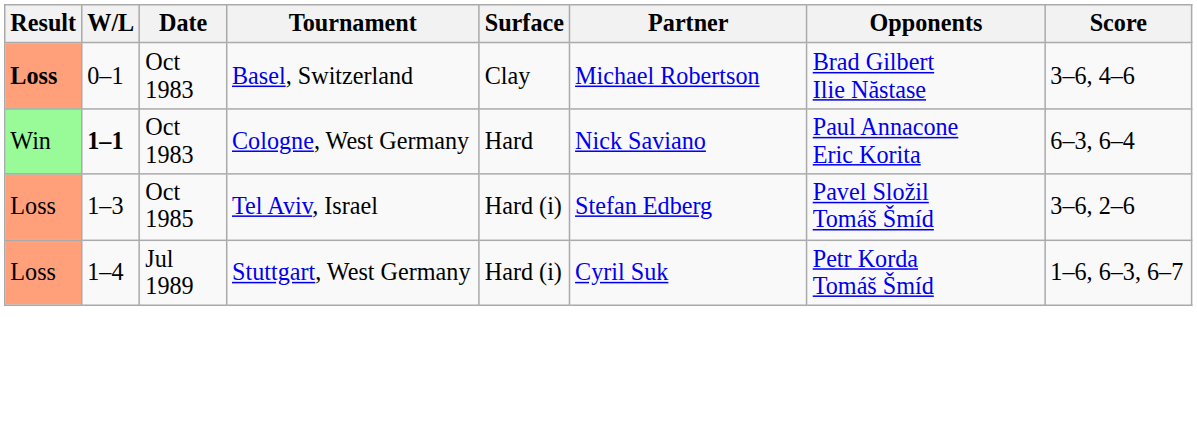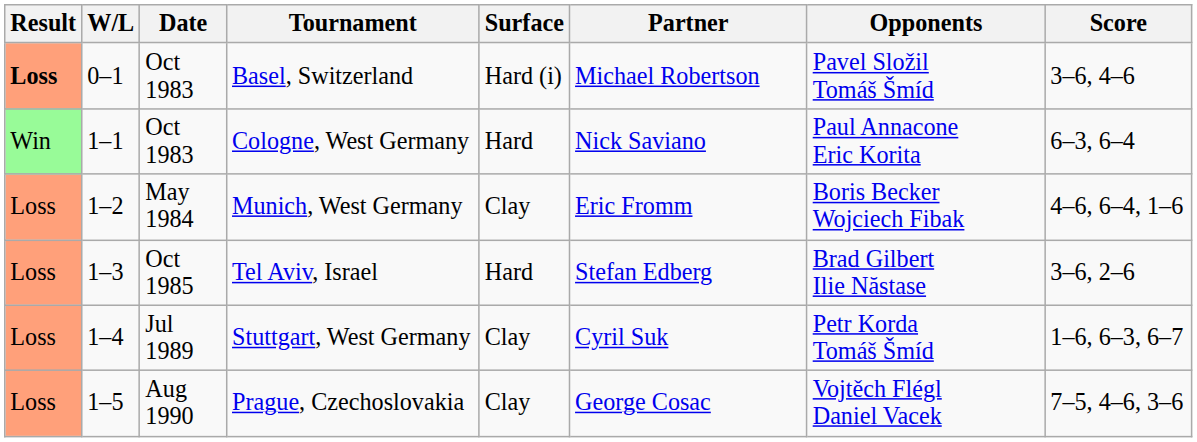 <table class="sortable wikitable">
 <tr>
 <th style="width:40px">Result</th>
 <th style="width:30px" class="unsortable">W/L</th>
 <th style="width:50px">Date</th>
 <th style="width:160px">Tournament</th>
 <th style="width:50px">Surface</th>
 <th style="width:150px">Partner</th>
 <th style="width:150px">Opponents</th>
 <th style="width:90px" class="unsortable">Score</th>
 </tr>
 <tr>
 <td style="background:#ffa07a;"><strong>Loss</strong></td>
 <td>0–1</td>
 <td>Oct 1983</td>
 <td><a href='#'>Basel</a>, Switzerland</td>
-<td>Clay</td>
+<td>Hard (i)</td>
 <td> <a href='#'>Michael Robertson</a></td>
-<td> <a href='#'>Brad Gilbert</a> <br>  <a href='#'>Ilie Năstase</a></td>
+<td> <a href='#'>Pavel Složil</a><br> <a href='#'>Tomáš Šmíd</a></td>
 <td>3–6, 4–6</td>
 </tr>
 <tr>
 <td style="background:#98fb98;">Win</td>
-<td><strong>1–1</strong></td>
+<td>1–1</td>
 <td>Oct 1983</td>
 <td><a href='#'>Cologne</a>, West Germany</td>
 <td>Hard</td>
 <td> <a href='#'>Nick Saviano</a></td>
 <td> <a href='#'>Paul Annacone</a> <br>  <a href='#'>Eric Korita</a></td>
 <td>6–3, 6–4</td>
 </tr>
 <tr>
 <td style="background:#ffa07a;">Loss</td>
+<td>1–2</td>
+<td>May 1984</td>
+<td><a href='#'>Munich</a>, West Germany</td>
+<td>Clay</td>
+<td> <a href='#'>Eric Fromm</a></td>
+<td> <a href='#'>Boris Becker</a> <br>  <a href='#'>Wojciech Fibak</a></td>
+<td>4–6, 6–4, 1–6</td>
+</tr>
+<tr>
+<td style="background:#ffa07a;">Loss</td>
 <td>1–3</td>
 <td>Oct 1985</td>
 <td><a href='#'>Tel Aviv</a>, Israel</td>
-<td>Hard (i)</td>
+<td>Hard</td>
 <td> <a href='#'>Stefan Edberg</a></td>
-<td> <a href='#'>Pavel Složil</a><br> <a href='#'>Tomáš Šmíd</a></td>
+<td> <a href='#'>Brad Gilbert</a> <br>  <a href='#'>Ilie Năstase</a></td>
 <td>3–6, 2–6</td>
 </tr>
 <tr>
 <td style="background:#ffa07a;">Loss</td>
 <td>1–4</td>
 <td>Jul 1989</td>
 <td><a href='#'>Stuttgart</a>, West Germany</td>
-<td>Hard (i)</td>
+<td>Clay</td>
 <td> <a href='#'>Cyril Suk</a></td>
 <td> <a href='#'>Petr Korda</a> <br>  <a href='#'>Tomáš Šmíd</a></td>
 <td>1–6, 6–3, 6–7</td>
 </tr>
+<tr>
+<td style="background:#ffa07a;">Loss</td>
+<td>1–5</td>
+<td>Aug 1990</td>
+<td><a href='#'>Prague</a>, Czechoslovakia</td>
+<td>Clay</td>
+<td> <a href='#'>George Cosac</a></td>
+<td> <a href='#'>Vojtěch Flégl</a><br> <a href='#'>Daniel Vacek</a></td>
+<td>7–5, 4–6, 3–6</td>
+</tr>
 </table>
